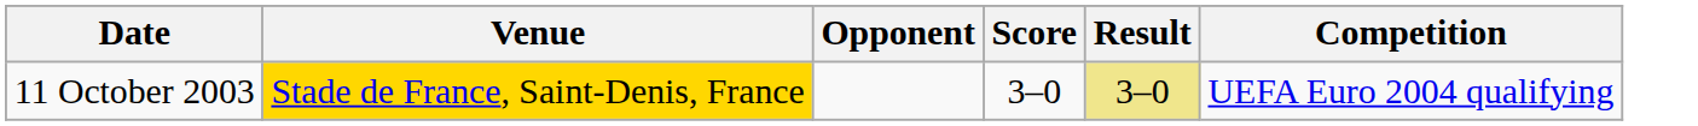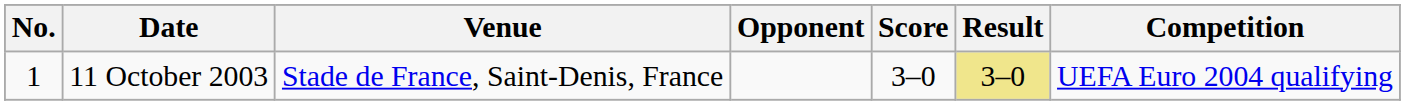 <table class="wikitable sortable">
 <tr>
+<th scope="col">No.</th>
 <th scope="col">Date</th>
 <th scope="col">Venue</th>
 <th scope="col">Opponent</th>
 <th scope="col">Score</th>
 <th scope="col">Result</th>
 <th scope="col">Competition</th>
 </tr>
 <tr>
+<td align="center">1</td>
 <td>11 October 2003</td>
-<td style="background: gold;"><a href='#'>Stade de France</a>, Saint-Denis, France</td>
+<td><a href='#'>Stade de France</a>, Saint-Denis, France</td>
 <td></td>
 <td align="center">3–0</td>
 <td align="center" style="background: khaki;">3–0</td>
 <td><a href='#'>UEFA Euro 2004 qualifying</a></td>
 </tr>
 </table>
